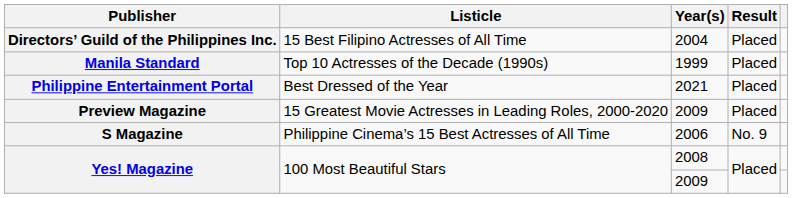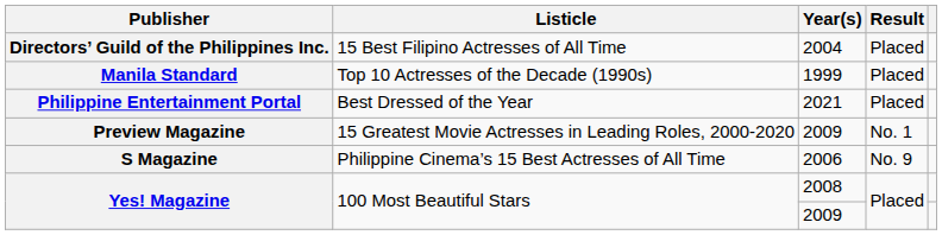 <table class="wikitable plainrowheaders sortable" style="margin-right: 0;">
 <tr>
 <th scope="col">Publisher</th>
 <th scope="col">Listicle</th>
 <th scope="col">Year(s)</th>
 <th scope="col">Result</th>
 <th scope="col" class="unsortable"></th>
 </tr>
 <tr>
 <th scope="rowgroup">Directors’ Guild of the Philippines Inc.</th>
 <td>15 Best Filipino Actresses of All Time</td>
 <td>2004</td>
 <td>Placed</td>
 <td></td>
 </tr>
 <tr>
 <th scope="rowgroup"><a href='#'>Manila Standard</a></th>
 <td>Top 10 Actresses of the Decade (1990s)</td>
 <td>1999</td>
 <td>Placed</td>
 <td></td>
 </tr>
 <tr>
 <th scope="rowgroup"><a href='#'>Philippine Entertainment Portal</a></th>
 <td>Best Dressed of the Year</td>
 <td>2021</td>
 <td>Placed</td>
 <td></td>
 </tr>
 <tr>
 <th scope="rowgroup">Preview Magazine</th>
 <td>15 Greatest Movie Actresses in Leading Roles, 2000-2020</td>
 <td>2009</td>
-<td>Placed</td>
+<td>No. 1</td>
 <td></td>
 </tr>
 <tr>
 <th scope="rowgroup">S Magazine</th>
 <td>Philippine Cinema’s 15 Best Actresses of All Time</td>
 <td>2006</td>
 <td>No. 9</td>
 <td></td>
 </tr>
 <tr>
 <th scope="rowgroup" rowspan="2"><a href='#'>Yes! Magazine</a></th>
 <td rowspan="2">100 Most Beautiful Stars</td>
 <td>2008</td>
 <td rowspan="2">Placed</td>
 <td></td>
 </tr>
 <tr>
 <td>2009</td>
 <td></td>
 </tr>
 </table>
